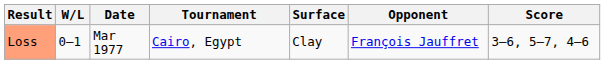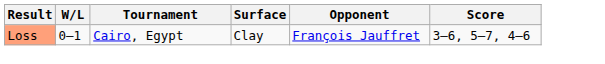 <table class="sortable wikitable">
 <tr>
 <th style="width:40px">Result</th>
 <th style="width:30px" class="unsortable">W/L</th>
-<th style="width:55px">Date</th>
 <th style="width:140px">Tournament</th>
 <th style="width:55px">Surface</th>
 <th style="width:140px">Opponent</th>
 <th style="width:110px" class="unsortable">Score</th>
 </tr>
 <tr>
 <td style="background:#ffa07a;">Loss</td>
 <td>0–1</td>
-<td>Mar 1977</td>
 <td><a href='#'>Cairo</a>, Egypt</td>
 <td>Clay</td>
 <td> <a href='#'>François Jauffret</a></td>
 <td>3–6, 5–7, 4–6</td>
 </tr>
 </table>
